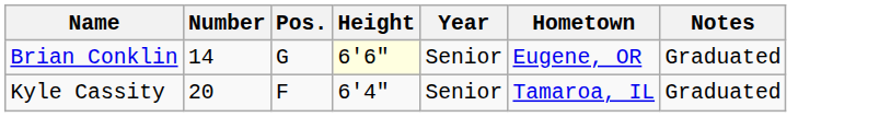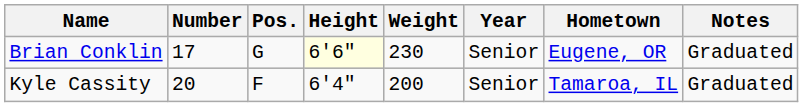 <table class="wikitable sortable" border="1">
 <tr>
 <th>Name</th>
 <th>Number</th>
 <th>Pos.</th>
 <th>Height</th>
+<th>Weight</th>
 <th>Year</th>
 <th>Hometown</th>
 <th class="unsortable">Notes</th>
 </tr>
 <tr>
 <td><a href='#'>Brian Conklin</a></td>
-<td>14</td>
+<td>17</td>
 <td>G</td>
 <td style="background: lightyellow;">6'6"</td>
+<td>230</td>
 <td>Senior</td>
 <td><a href='#'>Eugene, OR</a></td>
 <td>Graduated</td>
 </tr>
 <tr>
 <td>Kyle Cassity</td>
 <td>20</td>
 <td>F</td>
 <td>6'4"</td>
+<td>200</td>
 <td>Senior</td>
 <td><a href='#'>Tamaroa, IL</a></td>
 <td>Graduated</td>
 </tr>
 </table>
